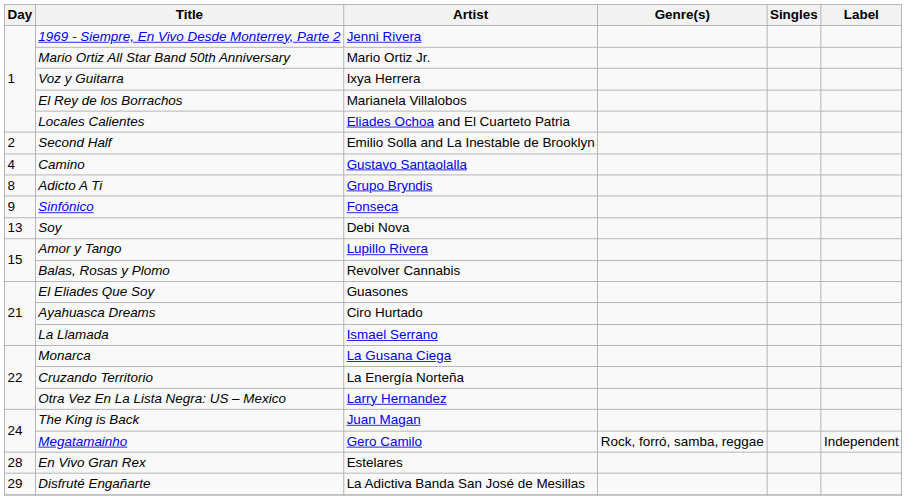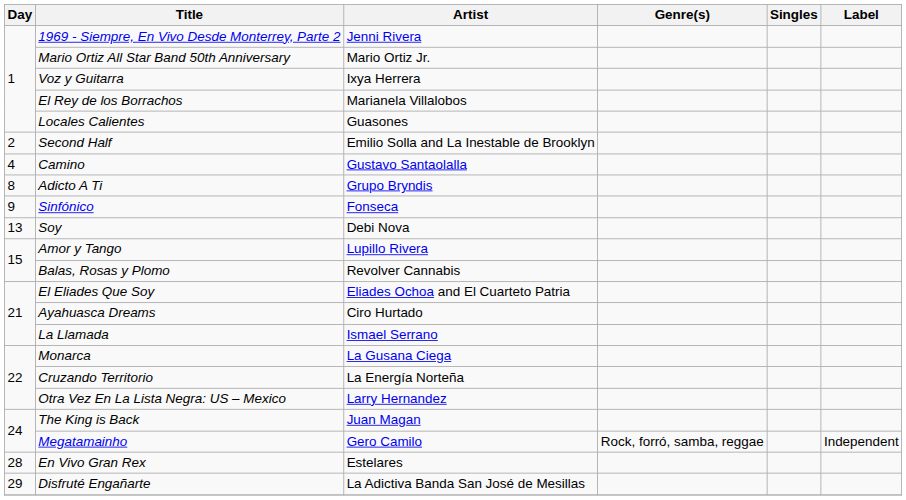 <table class="wikitable sortable" style="text-align: left;">
 <tr>
 <th>Day</th>
 <th>Title</th>
 <th>Artist</th>
 <th>Genre(s)</th>
 <th>Singles</th>
 <th>Label</th>
 </tr>
 <tr>
 <td rowspan="5">1</td>
 <td><em><a href='#'>1969 - Siempre, En Vivo Desde Monterrey, Parte 2</a></em></td>
 <td><a href='#'>Jenni Rivera</a></td>
 <td></td>
 <td></td>
 <td></td>
 </tr>
 <tr>
 <td><em>Mario Ortiz All Star Band 50th Anniversary</em></td>
 <td>Mario Ortiz Jr.</td>
 <td></td>
 <td></td>
 <td></td>
 </tr>
 <tr>
 <td><em>Voz y Guitarra</em></td>
 <td>Ixya Herrera</td>
 <td></td>
 <td></td>
 <td></td>
 </tr>
 <tr>
 <td><em>El Rey de los Borrachos</em></td>
 <td>Marianela Villalobos</td>
 <td></td>
 <td></td>
 <td></td>
 </tr>
 <tr>
 <td><em>Locales Calientes</em></td>
-<td><a href='#'>Eliades Ochoa</a> and El Cuarteto Patria</td>
+<td>Guasones</td>
 <td></td>
 <td></td>
 <td></td>
 </tr>
 <tr>
 <td>2</td>
 <td><em>Second Half</em></td>
 <td>Emilio Solla and La Inestable de Brooklyn</td>
 <td></td>
 <td></td>
 <td></td>
 </tr>
 <tr>
 <td>4</td>
 <td><em>Camino</em></td>
 <td><a href='#'>Gustavo Santaolalla</a></td>
 <td></td>
 <td></td>
 <td></td>
 </tr>
 <tr>
 <td>8</td>
 <td><em>Adicto A Ti</em></td>
 <td><a href='#'>Grupo Bryndis</a></td>
 <td></td>
 <td></td>
 <td></td>
 </tr>
 <tr>
 <td>9</td>
 <td><em><a href='#'>Sinfónico</a></em></td>
 <td><a href='#'>Fonseca</a></td>
 <td></td>
 <td></td>
 <td></td>
 </tr>
 <tr>
 <td>13</td>
 <td><em>Soy</em></td>
 <td>Debi Nova</td>
 <td></td>
 <td></td>
 <td></td>
 </tr>
 <tr>
 <td rowspan="2">15</td>
 <td><em>Amor y Tango</em></td>
 <td><a href='#'>Lupillo Rivera</a></td>
 <td></td>
 <td></td>
 <td></td>
 </tr>
 <tr>
 <td><em>Balas, Rosas y Plomo</em></td>
 <td>Revolver Cannabis</td>
 <td></td>
 <td></td>
 <td></td>
 </tr>
 <tr>
 <td rowspan="3">21</td>
 <td><em>El Eliades Que Soy</em></td>
-<td>Guasones</td>
+<td><a href='#'>Eliades Ochoa</a> and El Cuarteto Patria</td>
 <td></td>
 <td></td>
 <td></td>
 </tr>
 <tr>
 <td><em>Ayahuasca Dreams</em></td>
 <td>Ciro Hurtado</td>
 <td></td>
 <td></td>
 <td></td>
 </tr>
 <tr>
 <td><em>La Llamada</em></td>
 <td><a href='#'>Ismael Serrano</a></td>
 <td></td>
 <td></td>
 <td></td>
 </tr>
 <tr>
 <td rowspan="3">22</td>
 <td><em>Monarca</em></td>
 <td><a href='#'>La Gusana Ciega</a></td>
 <td></td>
 <td></td>
 <td></td>
 </tr>
 <tr>
 <td><em>Cruzando Territorio</em></td>
 <td>La Energía Norteña</td>
 <td></td>
 <td></td>
 <td></td>
 </tr>
 <tr>
 <td><em>Otra Vez En La Lista Negra: US – Mexico</em></td>
 <td><a href='#'>Larry Hernandez</a></td>
 <td></td>
 <td></td>
 <td></td>
 </tr>
 <tr>
 <td rowspan="2">24</td>
 <td><em>The King is Back</em></td>
 <td><a href='#'>Juan Magan</a></td>
 <td></td>
 <td></td>
 <td></td>
 </tr>
 <tr>
 <td><em><a href='#'>Megatamainho</a></em></td>
 <td><a href='#'>Gero Camilo</a></td>
 <td>Rock, forró, samba, reggae</td>
 <td></td>
 <td>Independent</td>
 </tr>
 <tr>
 <td>28</td>
 <td><em>En Vivo Gran Rex</em></td>
 <td>Estelares</td>
 <td></td>
 <td></td>
 <td></td>
 </tr>
 <tr>
 <td>29</td>
 <td><em>Disfruté Engañarte</em></td>
 <td>La Adictiva Banda San José de Mesillas</td>
 <td></td>
 <td></td>
 <td></td>
 </tr>
 <tr>
 </tr>
 </table>
